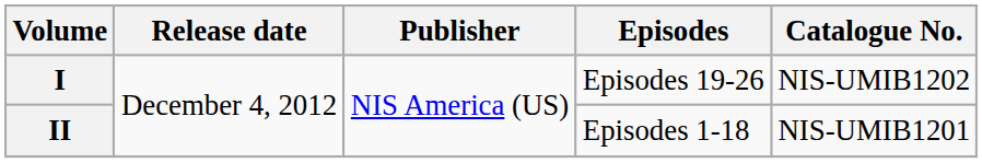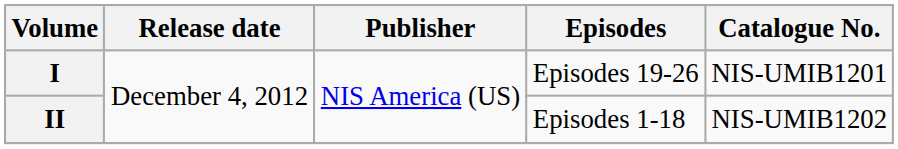 <table class="wikitable" style="font-size:small">
 <tr>
 <th>Volume</th>
 <th>Release date</th>
 <th>Publisher</th>
 <th>Episodes</th>
 <th>Catalogue No.</th>
 </tr>
 <tr>
 <th>I</th>
 <td rowspan="2">December 4, 2012</td>
 <td rowspan="2"><a href='#'>NIS America</a> (US)</td>
 <td>Episodes 19-26</td>
-<td>NIS-UMIB1202</td>
+<td>NIS-UMIB1201</td>
 </tr>
 <tr>
 <th>II</th>
 <td>Episodes 1-18</td>
-<td>NIS-UMIB1201</td>
+<td>NIS-UMIB1202</td>
 </tr>
 <tr>
 </tr>
 </table>
